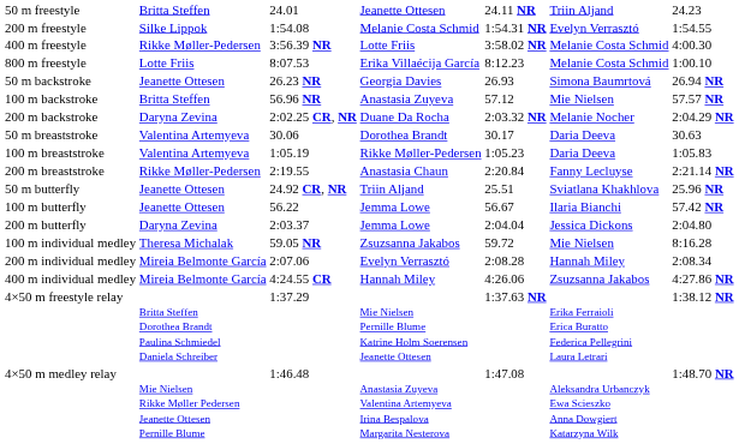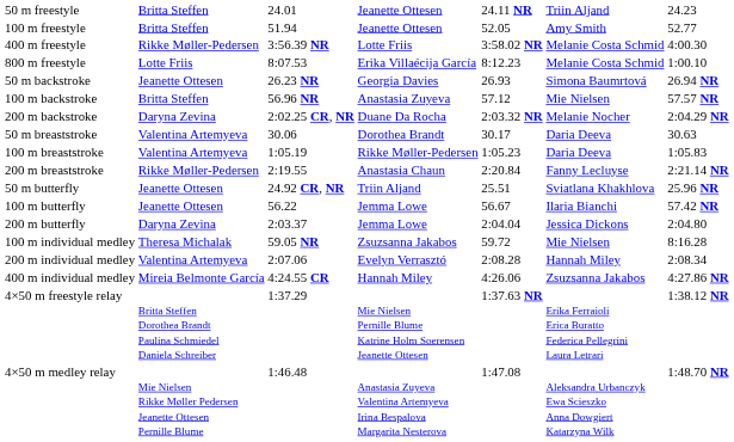 <table>
 <tr valign="top">
 <td>50 m freestyle</td>
 <td><a href='#'>Britta Steffen</a><br><small></small></td>
 <td>24.01</td>
 <td><a href='#'>Jeanette Ottesen</a><br><small></small></td>
 <td>24.11 <strong><a href='#'>NR</a></strong></td>
 <td><a href='#'>Triin Aljand</a><br><small></small></td>
 <td>24.23</td>
 </tr>
 <tr valign="top">
-<td>200 m freestyle</td>
-<td><a href='#'>Silke Lippok</a><br><small></small></td>
-<td>1:54.08</td>
-<td><a href='#'>Melanie Costa Schmid</a><br><small></small></td>
-<td>1:54.31 <strong><a href='#'>NR</a></strong></td>
-<td><a href='#'>Evelyn Verrasztó</a><br><small></small></td>
-<td>1:54.55</td>
+<td>100 m freestyle</td>
+<td><a href='#'>Britta Steffen</a><br><small></small></td>
+<td>51.94</td>
+<td><a href='#'>Jeanette Ottesen</a><br><small></small></td>
+<td>52.05</td>
+<td><a href='#'>Amy Smith</a><br><small></small></td>
+<td>52.77</td>
 </tr>
 <tr valign="top">
 <td>400 m freestyle</td>
 <td><a href='#'>Rikke Møller-Pedersen</a><br><small></small></td>
 <td>3:56.39 <strong><a href='#'>NR</a></strong></td>
 <td><a href='#'>Lotte Friis</a><br><small></small></td>
 <td>3:58.02 <strong><a href='#'>NR</a></strong></td>
 <td><a href='#'>Melanie Costa Schmid</a><br><small></small></td>
 <td>4:00.30</td>
 </tr>
 <tr valign="top">
 <td>800 m freestyle</td>
 <td><a href='#'>Lotte Friis</a><br><small></small></td>
 <td>8:07.53</td>
 <td><a href='#'>Erika Villaécija García</a><br><small></small></td>
 <td>8:12.23</td>
 <td><a href='#'>Melanie Costa Schmid</a><br><small></small></td>
 <td>1:00.10</td>
 </tr>
 <tr valign="top">
 <td>50 m backstroke</td>
 <td><a href='#'>Jeanette Ottesen</a><br><small></small></td>
 <td>26.23 <strong><a href='#'>NR</a></strong></td>
 <td><a href='#'>Georgia Davies</a><br><small></small></td>
 <td>26.93</td>
 <td><a href='#'>Simona Baumrtová</a><br><small></small></td>
 <td>26.94 <strong><a href='#'>NR</a></strong></td>
 </tr>
 <tr valign="top">
 <td>100 m backstroke</td>
 <td><a href='#'>Britta Steffen</a><br><small></small></td>
 <td>56.96 <strong><a href='#'>NR</a></strong></td>
 <td><a href='#'>Anastasia Zuyeva</a><br><small></small></td>
 <td>57.12</td>
 <td><a href='#'>Mie Nielsen</a><br><small></small></td>
 <td>57.57 <strong><a href='#'>NR</a></strong></td>
 </tr>
 <tr valign="top">
 <td>200 m backstroke</td>
 <td><a href='#'>Daryna Zevina</a><br><small></small></td>
 <td>2:02.25 <strong><a href='#'>CR</a></strong>, <strong><a href='#'>NR</a></strong></td>
 <td><a href='#'>Duane Da Rocha</a><br><small></small></td>
 <td>2:03.32 <strong><a href='#'>NR</a></strong></td>
 <td><a href='#'>Melanie Nocher</a><br><small></small></td>
 <td>2:04.29 <strong><a href='#'>NR</a></strong></td>
 </tr>
 <tr valign="top">
 <td>50 m breaststroke</td>
 <td><a href='#'>Valentina Artemyeva</a><br><small></small></td>
 <td>30.06</td>
 <td><a href='#'>Dorothea Brandt</a><br><small></small></td>
 <td>30.17</td>
 <td><a href='#'>Daria Deeva</a><br><small></small></td>
 <td>30.63</td>
 </tr>
 <tr valign="top">
 <td>100 m breaststroke</td>
 <td><a href='#'>Valentina Artemyeva</a><br><small></small></td>
 <td>1:05.19</td>
 <td><a href='#'>Rikke Møller-Pedersen</a><br><small></small></td>
 <td>1:05.23</td>
 <td><a href='#'>Daria Deeva</a><br><small></small></td>
 <td>1:05.83</td>
 </tr>
 <tr valign="top">
 <td>200 m breaststroke</td>
 <td><a href='#'>Rikke Møller-Pedersen</a><br><small></small></td>
 <td>2:19.55</td>
 <td><a href='#'>Anastasia Chaun</a><br><small></small></td>
 <td>2:20.84</td>
 <td><a href='#'>Fanny Lecluyse</a><br><small></small></td>
 <td>2:21.14 <strong><a href='#'>NR</a></strong></td>
 </tr>
 <tr valign="top">
 <td>50 m butterfly</td>
 <td><a href='#'>Jeanette Ottesen</a><br><small></small></td>
 <td>24.92 <strong><a href='#'>CR</a></strong>, <strong><a href='#'>NR</a></strong></td>
 <td><a href='#'>Triin Aljand</a><br><small></small></td>
 <td>25.51</td>
 <td><a href='#'>Sviatlana Khakhlova</a><br><small></small></td>
 <td>25.96 <strong><a href='#'>NR</a></strong></td>
 </tr>
 <tr valign="top">
 <td>100 m butterfly</td>
 <td><a href='#'>Jeanette Ottesen</a><br><small></small></td>
 <td>56.22</td>
 <td><a href='#'>Jemma Lowe</a><br><small></small></td>
 <td>56.67</td>
 <td><a href='#'>Ilaria Bianchi</a><br><small></small></td>
 <td>57.42 <strong><a href='#'>NR</a></strong></td>
 </tr>
 <tr valign="top">
 <td>200 m butterfly</td>
 <td><a href='#'>Daryna Zevina</a><br><small></small></td>
 <td>2:03.37</td>
 <td><a href='#'>Jemma Lowe</a><br><small></small></td>
 <td>2:04.04</td>
 <td><a href='#'>Jessica Dickons</a><br><small></small></td>
 <td>2:04.80</td>
 </tr>
 <tr valign="top">
 <td>100 m individual medley</td>
 <td><a href='#'>Theresa Michalak</a><br><small></small></td>
 <td>59.05 <strong><a href='#'>NR</a></strong></td>
 <td><a href='#'>Zsuzsanna Jakabos</a><br><small></small></td>
 <td>59.72</td>
 <td><a href='#'>Mie Nielsen</a><br><small></small></td>
 <td>8:16.28</td>
 </tr>
 <tr valign="top">
 <td>200 m individual medley</td>
-<td><a href='#'>Mireia Belmonte García</a><br><small></small></td>
+<td><a href='#'>Valentina Artemyeva</a><br><small></small></td>
 <td>2:07.06</td>
 <td><a href='#'>Evelyn Verrasztó</a><br><small></small></td>
 <td>2:08.28</td>
 <td><a href='#'>Hannah Miley</a><br><small></small></td>
 <td>2:08.34</td>
 </tr>
 <tr valign="top">
 <td>400 m individual medley</td>
 <td><a href='#'>Mireia Belmonte García</a><br><small></small></td>
 <td>4:24.55 <strong><a href='#'>CR</a></strong></td>
 <td><a href='#'>Hannah Miley</a><br><small></small></td>
 <td>4:26.06</td>
 <td><a href='#'>Zsuzsanna Jakabos</a><br><small></small></td>
 <td>4:27.86 <strong><a href='#'>NR</a></strong></td>
 </tr>
 <tr valign="top">
 <td>4×50 m freestyle relay</td>
 <td><br><small><a href='#'>Britta Steffen</a><br><a href='#'>Dorothea Brandt</a><br><a href='#'>Paulina Schmiedel</a><br><a href='#'>Daniela Schreiber</a></small></td>
 <td>1:37.29</td>
 <td><br><small><a href='#'>Mie Nielsen</a><br><a href='#'>Pernille Blume</a><br><a href='#'>Katrine Holm Soerensen</a><br><a href='#'>Jeanette Ottesen</a></small></td>
 <td>1:37.63 <strong><a href='#'>NR</a></strong></td>
 <td><br><small><a href='#'>Erika Ferraioli</a><br><a href='#'>Erica Buratto</a><br><a href='#'>Federica Pellegrini</a><br><a href='#'>Laura Letrari</a></small></td>
 <td>1:38.12 <strong><a href='#'>NR</a></strong></td>
 </tr>
 <tr valign="top">
 <td>4×50 m medley relay</td>
 <td><br><small><a href='#'>Mie Nielsen</a><br><a href='#'>Rikke Møller Pedersen</a><br><a href='#'>Jeanette Ottesen</a><br><a href='#'>Pernille Blume</a></small></td>
 <td>1:46.48</td>
 <td><br><small><a href='#'>Anastasia Zuyeva</a><br><a href='#'>Valentina Artemyeva</a><br><a href='#'>Irina Bespalova</a><br><a href='#'>Margarita Nesterova</a></small></td>
 <td>1:47.08</td>
 <td><br><small><a href='#'>Aleksandra Urbanczyk</a><br><a href='#'>Ewa Scieszko</a><br><a href='#'>Anna Dowgiert</a><br><a href='#'>Katarzyna Wilk</a></small></td>
 <td>1:48.70 <strong><a href='#'>NR</a></strong></td>
 </tr>
 </table>
